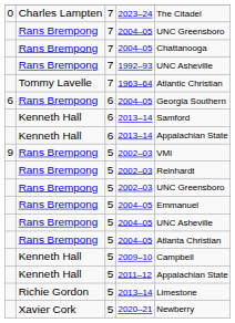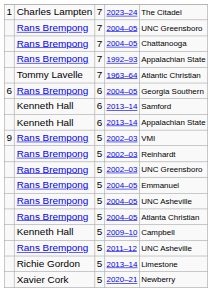 <table class="wikitable">
 <tr>
 </tr>
 <tr>
-<td>0</td>
+<td>1</td>
 <td>Charles Lampten</td>
 <td>7</td>
 <td style="font-size:80%;"><a href='#'>2023–24</a></td>
 <td style="font-size:80%;">The Citadel</td>
 </tr>
 <tr>
 <td></td>
 <td><a href='#'>Rans Brempong</a></td>
 <td>7</td>
 <td style="font-size:80%;"><a href='#'>2004–05</a></td>
 <td style="font-size:80%;">UNC Greensboro</td>
 </tr>
 <tr>
 <td></td>
 <td><a href='#'>Rans Brempong</a></td>
 <td>7</td>
 <td style="font-size:80%;"><a href='#'>2004–05</a></td>
 <td style="font-size:80%;">Chattanooga</td>
 </tr>
 <tr>
 <td></td>
 <td><a href='#'>Rans Brempong</a></td>
 <td>7</td>
 <td style="font-size:80%;"><a href='#'>1992–93</a></td>
-<td style="font-size:80%;">UNC Asheville</td>
+<td style="font-size:80%;">Appalachian State</td>
 </tr>
 <tr>
 <td></td>
 <td>Tommy Lavelle</td>
 <td>7</td>
 <td style="font-size:80%;"><a href='#'>1963–64</a></td>
 <td style="font-size:80%;">Atlantic Christian</td>
 </tr>
 <tr>
 <td>6</td>
 <td><a href='#'>Rans Brempong</a></td>
 <td>6</td>
 <td style="font-size:80%;"><a href='#'>2004–05</a></td>
 <td style="font-size:80%;">Georgia Southern</td>
 </tr>
 <tr>
 <td></td>
 <td>Kenneth Hall</td>
 <td>6</td>
 <td style="font-size:80%;"><a href='#'>2013–14</a></td>
 <td style="font-size:80%;">Samford</td>
 </tr>
 <tr>
 <td></td>
 <td>Kenneth Hall</td>
 <td>6</td>
 <td style="font-size:80%;"><a href='#'>2013–14</a></td>
 <td style="font-size:80%;">Appalachian State</td>
 </tr>
 <tr>
 <td>9</td>
 <td><a href='#'>Rans Brempong</a></td>
 <td>5</td>
 <td style="font-size:80%;"><a href='#'>2002–03</a></td>
 <td style="font-size:80%;">VMI</td>
 </tr>
 <tr>
 <td></td>
 <td><a href='#'>Rans Brempong</a></td>
 <td>5</td>
 <td style="font-size:80%;"><a href='#'>2002–03</a></td>
 <td style="font-size:80%;">Reinhardt</td>
 </tr>
 <tr>
 <td></td>
 <td><a href='#'>Rans Brempong</a></td>
 <td>5</td>
 <td style="font-size:80%;"><a href='#'>2002–03</a></td>
 <td style="font-size:80%;">UNC Greensboro</td>
 </tr>
 <tr>
 <td></td>
 <td><a href='#'>Rans Brempong</a></td>
 <td>5</td>
 <td style="font-size:80%;"><a href='#'>2004–05</a></td>
 <td style="font-size:80%;">Emmanuel</td>
 </tr>
 <tr>
 <td></td>
 <td><a href='#'>Rans Brempong</a></td>
 <td>5</td>
 <td style="font-size:80%;"><a href='#'>2004–05</a></td>
 <td style="font-size:80%;">UNC Asheville</td>
 </tr>
 <tr>
 <td></td>
 <td><a href='#'>Rans Brempong</a></td>
 <td>5</td>
 <td style="font-size:80%;"><a href='#'>2004–05</a></td>
 <td style="font-size:80%;">Atlanta Christian</td>
 </tr>
 <tr>
 <td></td>
 <td>Kenneth Hall</td>
 <td>5</td>
 <td style="font-size:80%;"><a href='#'>2009–10</a></td>
 <td style="font-size:80%;">Campbell</td>
 </tr>
 <tr>
 <td></td>
-<td>Kenneth Hall</td>
+<td><a href='#'>Rans Brempong</a></td>
 <td>5</td>
 <td style="font-size:80%;"><a href='#'>2011–12</a></td>
-<td style="font-size:80%;">Appalachian State</td>
+<td style="font-size:80%;">UNC Asheville</td>
 </tr>
 <tr>
 <td></td>
 <td>Richie Gordon</td>
 <td>5</td>
 <td style="font-size:80%;"><a href='#'>2013–14</a></td>
 <td style="font-size:80%;">Limestone</td>
 </tr>
 <tr>
 <td></td>
 <td>Xavier Cork</td>
 <td>5</td>
 <td style="font-size:80%;"><a href='#'>2020–21</a></td>
 <td style="font-size:80%;">Newberry</td>
 </tr>
 </table>
